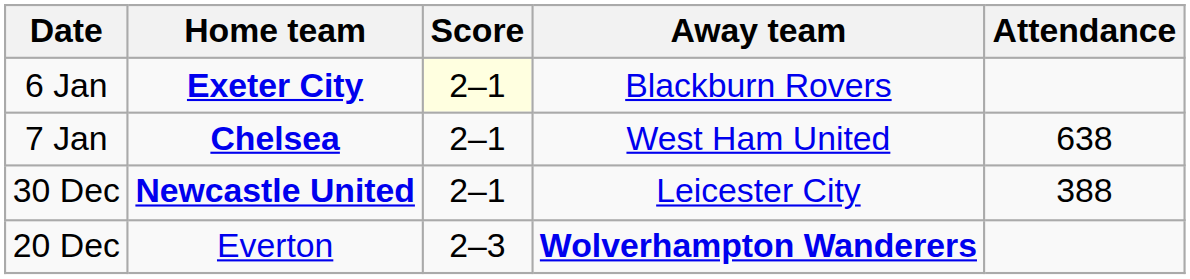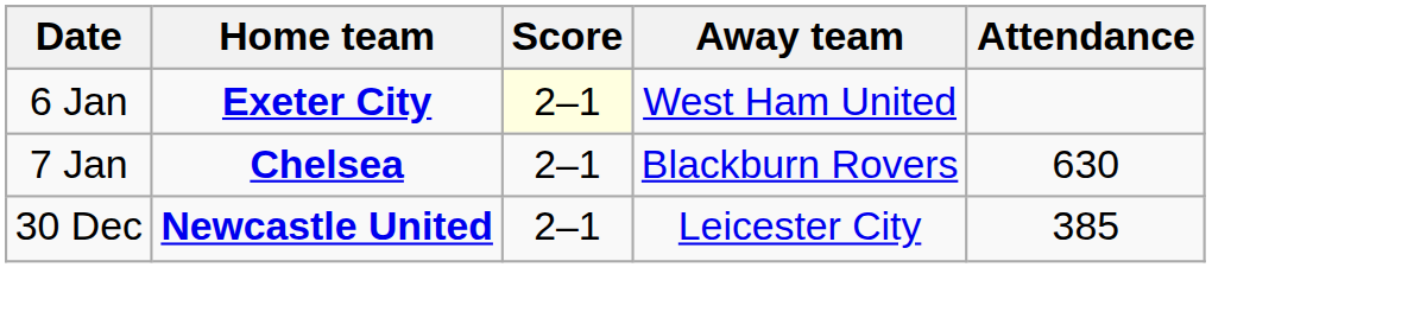 <table class="wikitable" style="text-align:center">
 <tr>
 <th>Date</th>
 <th>Home team</th>
 <th>Score</th>
 <th>Away team</th>
 <th>Attendance</th>
 </tr>
 <tr>
 <td>6 Jan</td>
 <td><strong><a href='#'>Exeter City</a></strong></td>
 <td style="background: lightyellow;">2–1</td>
-<td><a href='#'>Blackburn Rovers</a></td>
+<td><a href='#'>West Ham United</a></td>
 <td></td>
 </tr>
 <tr>
 <td>7 Jan</td>
 <td><strong><a href='#'>Chelsea</a></strong></td>
 <td>2–1</td>
-<td><a href='#'>West Ham United</a></td>
-<td>638</td>
+<td><a href='#'>Blackburn Rovers</a></td>
+<td>630</td>
 </tr>
 <tr>
 <td>30 Dec</td>
 <td><strong><a href='#'>Newcastle United</a></strong></td>
 <td>2–1</td>
 <td><a href='#'>Leicester City</a></td>
-<td>388</td>
-</tr>
-<tr>
-<td>20 Dec</td>
-<td><a href='#'>Everton</a></td>
-<td>2–3</td>
-<td><strong><a href='#'>Wolverhampton Wanderers</a></strong></td>
-<td></td>
+<td>385</td>
 </tr>
 </table>
